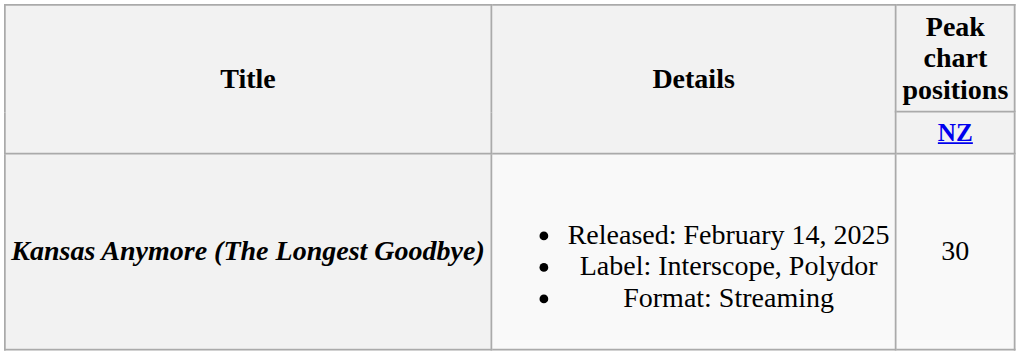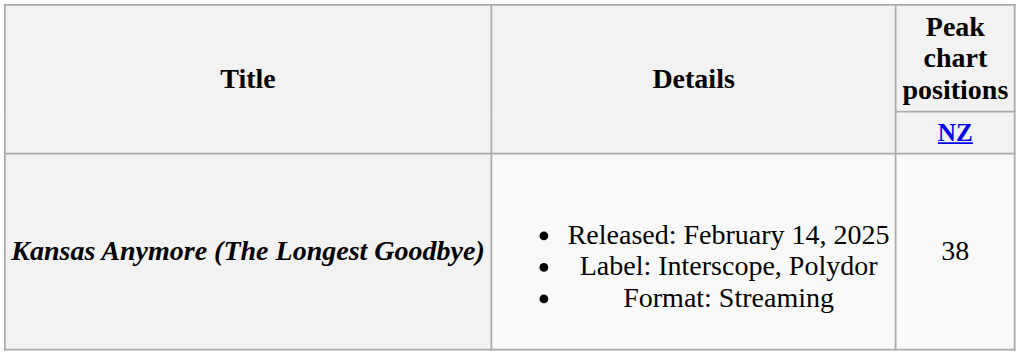 <table class="wikitable plainrowheaders" style="text-align:center">
 <tr>
 <th scope="col" rowspan="2">Title</th>
 <th scope="col" rowspan="2">Details</th>
 <th scope="col" colspan="1">Peak chart positions</th>
 </tr>
 <tr>
 <th scope="col" style="width:3em;font-size:90%;"><a href='#'>NZ</a><br></th>
 </tr>
 <tr>
 <th scope="row"><em>Kansas Anymore (The Longest Goodbye)</em></th>
 <td><br><ul><li>Released: February 14, 2025</li><li>Label: Interscope, Polydor</li><li>Format: Streaming</li></ul></td>
-<td>30</td>
+<td>38</td>
 </tr>
 </table>
